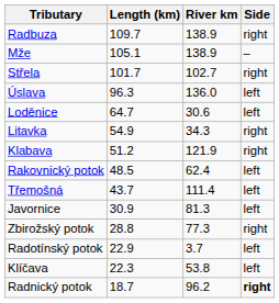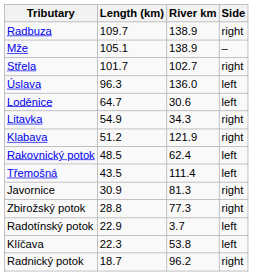 <table class="wikitable">
 <tr>
 <th>Tributary</th>
 <th>Length (km)</th>
 <th>River km</th>
 <th>Side</th>
 </tr>
 <tr>
 <td><a href='#'>Radbuza</a></td>
 <td>109.7</td>
 <td>138.9</td>
 <td>right</td>
 </tr>
 <tr>
 <td><a href='#'>Mže</a></td>
 <td>105.1</td>
 <td>138.9</td>
 <td>–</td>
 </tr>
 <tr>
 <td><a href='#'>Střela</a></td>
 <td>101.7</td>
 <td>102.7</td>
 <td>right</td>
 </tr>
 <tr>
 <td><a href='#'>Úslava</a></td>
 <td>96.3</td>
 <td>136.0</td>
 <td>left</td>
 </tr>
 <tr>
 <td><a href='#'>Loděnice</a></td>
 <td>64.7</td>
 <td>30.6</td>
 <td>left</td>
 </tr>
 <tr>
 <td><a href='#'>Litavka</a></td>
 <td>54.9</td>
 <td>34.3</td>
 <td>right</td>
 </tr>
 <tr>
 <td><a href='#'>Klabava</a></td>
 <td>51.2</td>
 <td>121.9</td>
 <td>right</td>
 </tr>
 <tr>
 <td><a href='#'>Rakovnický potok</a></td>
 <td>48.5</td>
 <td>62.4</td>
 <td>left</td>
 </tr>
 <tr>
 <td><a href='#'>Třemošná</a></td>
-<td>43.7</td>
+<td>43.5</td>
 <td>111.4</td>
 <td>left</td>
 </tr>
 <tr>
 <td>Javornice</td>
 <td>30.9</td>
 <td>81.3</td>
-<td>left</td>
+<td>right</td>
 </tr>
 <tr>
 <td>Zbirožský potok</td>
 <td>28.8</td>
 <td>77.3</td>
 <td>right</td>
 </tr>
 <tr>
 <td>Radotínský potok</td>
 <td>22.9</td>
 <td>3.7</td>
 <td>left</td>
 </tr>
 <tr>
 <td>Klíčava</td>
 <td>22.3</td>
 <td>53.8</td>
 <td>left</td>
 </tr>
 <tr>
 <td>Radnický potok</td>
 <td>18.7</td>
 <td>96.2</td>
-<td><strong>right</strong></td>
+<td>right</td>
 </tr>
 </table>
